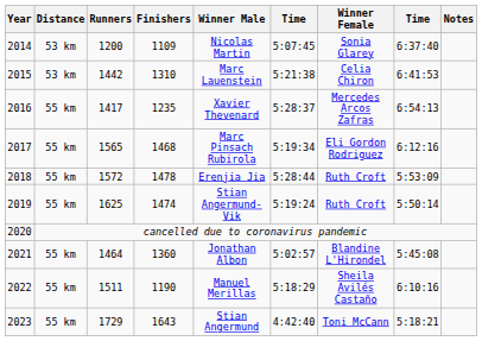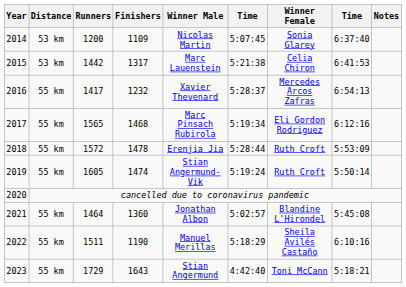 <table class="wikitable sortable" width=98% style="text-align:center;">
 <tr>
 <th>Year</th>
 <th>Distance</th>
 <th>Runners</th>
 <th>Finishers</th>
 <th>Winner Male</th>
 <th>Time</th>
 <th>Winner Female</th>
 <th>Time</th>
 <th>Notes</th>
 </tr>
 <tr>
 <td>2014</td>
 <td>53 km</td>
 <td>1200</td>
 <td>1109</td>
 <td><a href='#'>Nicolas Martin</a> </td>
 <td>5:07:45</td>
 <td><a href='#'>Sonia Glarey</a> </td>
 <td>6:37:40</td>
 <td></td>
 </tr>
 <tr>
 <td>2015</td>
 <td>53 km</td>
 <td>1442</td>
-<td>1310</td>
+<td>1317</td>
 <td><a href='#'>Marc Lauenstein</a> </td>
 <td>5:21:38</td>
 <td><a href='#'>Celia Chiron</a> </td>
 <td>6:41:53</td>
 <td></td>
 </tr>
 <tr>
 <td>2016</td>
 <td>55 km</td>
 <td>1417</td>
-<td>1235</td>
+<td>1232</td>
 <td><a href='#'>Xavier Thevenard</a> </td>
 <td>5:28:37</td>
 <td><a href='#'>Mercedes Arcos Zafras</a> </td>
 <td>6:54:13</td>
 <td></td>
 </tr>
 <tr>
 <td>2017</td>
 <td>55 km</td>
 <td>1565</td>
 <td>1468</td>
 <td><a href='#'>Marc Pinsach Rubirola</a> </td>
 <td>5:19:34</td>
 <td><a href='#'>Eli Gordon Rodriguez</a> </td>
 <td>6:12:16</td>
 <td></td>
 </tr>
 <tr>
 <td>2018</td>
 <td>55 km</td>
 <td>1572</td>
 <td>1478</td>
 <td><a href='#'>Erenjia Jia</a> </td>
 <td>5:28:44</td>
 <td><a href='#'>Ruth Croft</a> </td>
 <td>5:53:09</td>
 <td></td>
 </tr>
 <tr>
 <td>2019</td>
 <td>55 km</td>
-<td>1625</td>
+<td>1605</td>
 <td>1474</td>
 <td><a href='#'>Stian Angermund-Vik</a> </td>
 <td>5:19:24</td>
 <td><a href='#'>Ruth Croft</a> </td>
 <td>5:50:14</td>
 <td></td>
 </tr>
 <tr>
 <td>2020</td>
 <td colspan="8" align="center"><em>cancelled due to coronavirus pandemic</em></td>
 </tr>
 <tr>
 <td>2021</td>
 <td>55 km</td>
 <td>1464</td>
 <td>1360</td>
 <td><a href='#'>Jonathan Albon</a> </td>
 <td>5:02:57</td>
 <td><a href='#'>Blandine L'Hirondel</a> </td>
 <td>5:45:08</td>
 <td></td>
 </tr>
 <tr>
 <td>2022</td>
 <td>55 km</td>
 <td>1511</td>
 <td>1190</td>
 <td><a href='#'>Manuel Merillas</a> </td>
 <td>5:18:29</td>
 <td><a href='#'>Sheila Avilés Castaño</a> </td>
 <td>6:10:16</td>
 <td></td>
 </tr>
 <tr>
 <td>2023</td>
 <td>55 km</td>
 <td>1729</td>
 <td>1643</td>
 <td><a href='#'>Stian Angermund</a> </td>
 <td>4:42:40</td>
 <td><a href='#'>Toni McCann</a> </td>
 <td>5:18:21</td>
 <td></td>
 </tr>
 </table>
